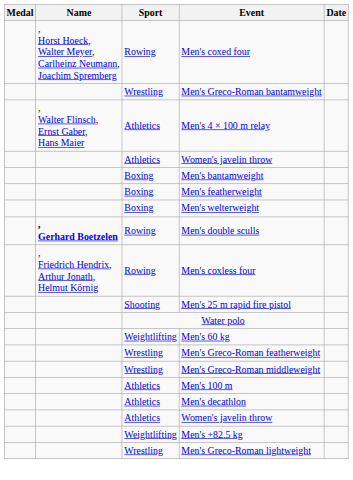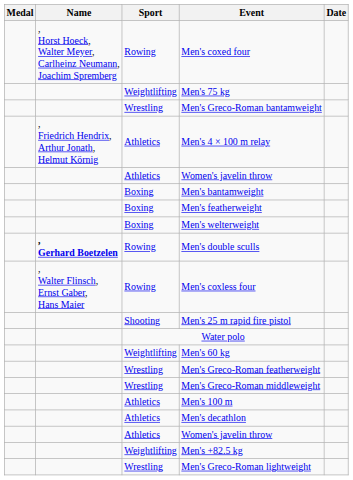 <table class="wikitable sortable" style="font-size:95%">
 <tr>
 <th>Medal</th>
 <th>Name</th>
 <th>Sport</th>
 <th>Event</th>
 <th>Date</th>
 </tr>
 <tr>
 <td></td>
 <td>,<br><a href='#'>Horst Hoeck</a>,<br><a href='#'>Walter Meyer</a>,<br><a href='#'>Carlheinz Neumann</a>,<br><a href='#'>Joachim Spremberg</a></td>
 <td><a href='#'>Rowing</a></td>
 <td><a href='#'>Men's coxed four</a></td>
 <td></td>
 </tr>
 <tr>
 <td></td>
 <td></td>
+<td><a href='#'>Weightlifting</a></td>
+<td><a href='#'>Men's 75 kg</a></td>
+<td></td>
+</tr>
+<tr>
+<td></td>
+<td></td>
 <td><a href='#'>Wrestling</a></td>
 <td><a href='#'>Men's Greco-Roman bantamweight</a></td>
 <td></td>
 </tr>
 <tr>
 <td></td>
-<td>,<br><a href='#'>Walter Flinsch</a>,<br><a href='#'>Ernst Gaber</a>,<br><a href='#'>Hans Maier</a></td>
+<td>,<br><a href='#'>Friedrich Hendrix</a>,<br><a href='#'>Arthur Jonath</a>,<br><a href='#'>Helmut Körnig</a></td>
 <td><a href='#'>Athletics</a></td>
 <td><a href='#'>Men's 4 × 100 m relay</a></td>
 <td></td>
 </tr>
 <tr>
 <td></td>
 <td></td>
 <td><a href='#'>Athletics</a></td>
 <td><a href='#'>Women's javelin throw</a></td>
 <td></td>
 </tr>
 <tr>
 <td></td>
 <td></td>
 <td><a href='#'>Boxing</a></td>
 <td><a href='#'>Men's bantamweight</a></td>
 <td></td>
 </tr>
 <tr>
 <td></td>
 <td></td>
 <td><a href='#'>Boxing</a></td>
 <td><a href='#'>Men's featherweight</a></td>
 <td></td>
 </tr>
 <tr>
 <td></td>
 <td></td>
 <td><a href='#'>Boxing</a></td>
 <td><a href='#'>Men's welterweight</a></td>
 <td></td>
 </tr>
 <tr>
 <td></td>
 <td><strong>,<br><a href='#'>Gerhard Boetzelen</a></strong></td>
 <td><a href='#'>Rowing</a></td>
 <td><a href='#'>Men's double sculls</a></td>
 <td></td>
 </tr>
 <tr>
 <td></td>
-<td>,<br><a href='#'>Friedrich Hendrix</a>,<br><a href='#'>Arthur Jonath</a>,<br><a href='#'>Helmut Körnig</a></td>
+<td>,<br><a href='#'>Walter Flinsch</a>,<br><a href='#'>Ernst Gaber</a>,<br><a href='#'>Hans Maier</a></td>
 <td><a href='#'>Rowing</a></td>
 <td><a href='#'>Men's coxless four</a></td>
 <td></td>
 </tr>
 <tr>
 <td></td>
 <td></td>
 <td><a href='#'>Shooting</a></td>
 <td><a href='#'>Men's 25 m rapid fire pistol</a></td>
 <td></td>
 </tr>
 <tr>
 <td></td>
 <td><br></td>
 <td colspan=2 align=center><a href='#'>Water polo</a></td>
 <td></td>
 </tr>
 <tr>
 <td></td>
 <td></td>
 <td><a href='#'>Weightlifting</a></td>
 <td><a href='#'>Men's 60 kg</a></td>
 <td></td>
 </tr>
 <tr>
 <td></td>
 <td></td>
 <td><a href='#'>Wrestling</a></td>
 <td><a href='#'>Men's Greco-Roman featherweight</a></td>
 <td></td>
 </tr>
 <tr>
 <td></td>
 <td></td>
 <td><a href='#'>Wrestling</a></td>
 <td><a href='#'>Men's Greco-Roman middleweight</a></td>
 <td></td>
 </tr>
 <tr>
 <td></td>
 <td></td>
 <td><a href='#'>Athletics</a></td>
 <td><a href='#'>Men's 100 m</a></td>
 <td></td>
 </tr>
 <tr>
 <td></td>
 <td></td>
 <td><a href='#'>Athletics</a></td>
 <td><a href='#'>Men's decathlon</a></td>
 <td></td>
 </tr>
 <tr>
 <td></td>
 <td></td>
 <td><a href='#'>Athletics</a></td>
 <td><a href='#'>Women's javelin throw</a></td>
 <td></td>
 </tr>
 <tr>
 <td></td>
 <td></td>
 <td><a href='#'>Weightlifting</a></td>
 <td><a href='#'>Men's +82.5 kg</a></td>
 <td></td>
 </tr>
 <tr>
 <td></td>
 <td></td>
 <td><a href='#'>Wrestling</a></td>
 <td><a href='#'>Men's Greco-Roman lightweight</a></td>
 <td></td>
 </tr>
 </table>
